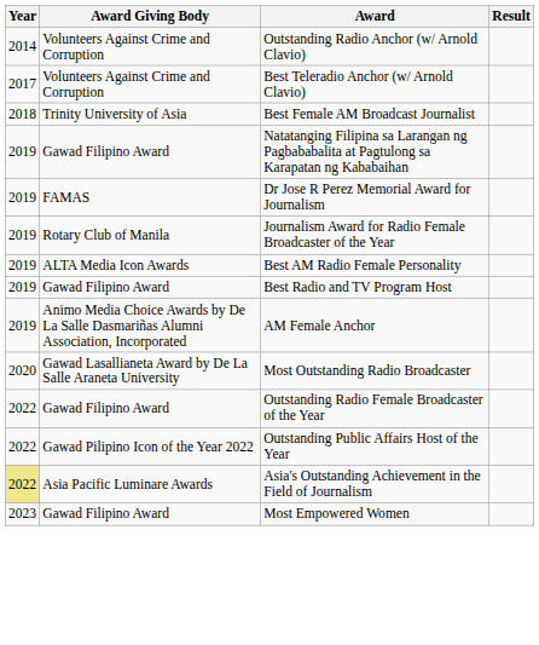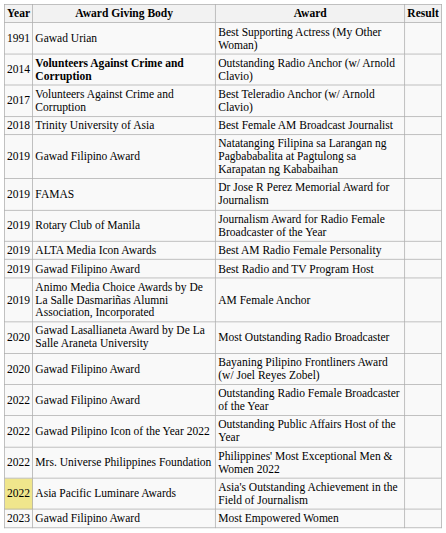 <table class="wikitable">
 <tr>
 <th>Year</th>
 <th>Award Giving Body</th>
 <th>Award</th>
 <th>Result</th>
 </tr>
 <tr>
+<td>1991</td>
+<td>Gawad Urian</td>
+<td>Best Supporting Actress (My Other Woman)</td>
+<td></td>
+</tr>
+<tr>
 <td>2014</td>
-<td>Volunteers Against Crime and Corruption</td>
+<td><strong>Volunteers Against Crime and Corruption</strong></td>
 <td>Outstanding Radio Anchor (w/ Arnold Clavio)</td>
 <td></td>
 </tr>
 <tr>
 <td>2017</td>
 <td>Volunteers Against Crime and Corruption</td>
 <td>Best Teleradio Anchor (w/ Arnold Clavio)</td>
 <td></td>
 </tr>
 <tr>
 <td>2018</td>
 <td>Trinity University of Asia</td>
 <td>Best Female AM Broadcast Journalist</td>
 <td></td>
 </tr>
 <tr>
 <td>2019</td>
 <td>Gawad Filipino Award</td>
 <td>Natatanging Filipina sa Larangan ng Pagbababalita at Pagtulong sa Karapatan ng Kababaihan</td>
 <td></td>
 </tr>
 <tr>
 <td>2019</td>
 <td>FAMAS</td>
 <td>Dr Jose R Perez Memorial Award for Journalism</td>
 <td></td>
 </tr>
 <tr>
 <td>2019</td>
 <td>Rotary Club of Manila</td>
 <td>Journalism Award for Radio Female Broadcaster of the Year</td>
 <td></td>
 </tr>
 <tr>
 <td>2019</td>
 <td>ALTA Media Icon Awards</td>
 <td>Best AM Radio Female Personality</td>
 <td></td>
 </tr>
 <tr>
 <td>2019</td>
 <td>Gawad Filipino Award</td>
 <td>Best Radio and TV Program Host</td>
 <td></td>
 </tr>
 <tr>
 <td>2019</td>
 <td>Animo Media Choice Awards by De La Salle Dasmariñas Alumni Association, Incorporated</td>
 <td>AM Female Anchor</td>
 <td></td>
 </tr>
 <tr>
 <td>2020</td>
 <td>Gawad Lasallianeta Award by De La Salle Araneta University</td>
 <td>Most Outstanding Radio Broadcaster</td>
 <td></td>
 </tr>
 <tr>
+<td>2020</td>
+<td>Gawad Filipino Award</td>
+<td>Bayaning Pilipino Frontliners Award (w/ Joel Reyes Zobel)</td>
+<td></td>
+</tr>
+<tr>
 <td>2022</td>
 <td>Gawad Filipino Award</td>
 <td>Outstanding Radio Female Broadcaster of the Year</td>
 <td></td>
 </tr>
 <tr>
 <td>2022</td>
 <td>Gawad Pilipino Icon of the Year 2022</td>
 <td>Outstanding Public Affairs Host of the Year</td>
+<td></td>
+</tr>
+<tr>
+<td>2022</td>
+<td>Mrs. Universe Philippines Foundation</td>
+<td>Philippines' Most Exceptional Men & Women 2022</td>
 <td></td>
 </tr>
 <tr>
 <td style="background: khaki;">2022</td>
 <td>Asia Pacific Luminare Awards</td>
 <td>Asia's Outstanding Achievement in the Field of Journalism</td>
 <td></td>
 </tr>
 <tr>
 <td>2023</td>
 <td>Gawad Filipino Award</td>
 <td>Most Empowered Women</td>
 <td></td>
 </tr>
 </table>
